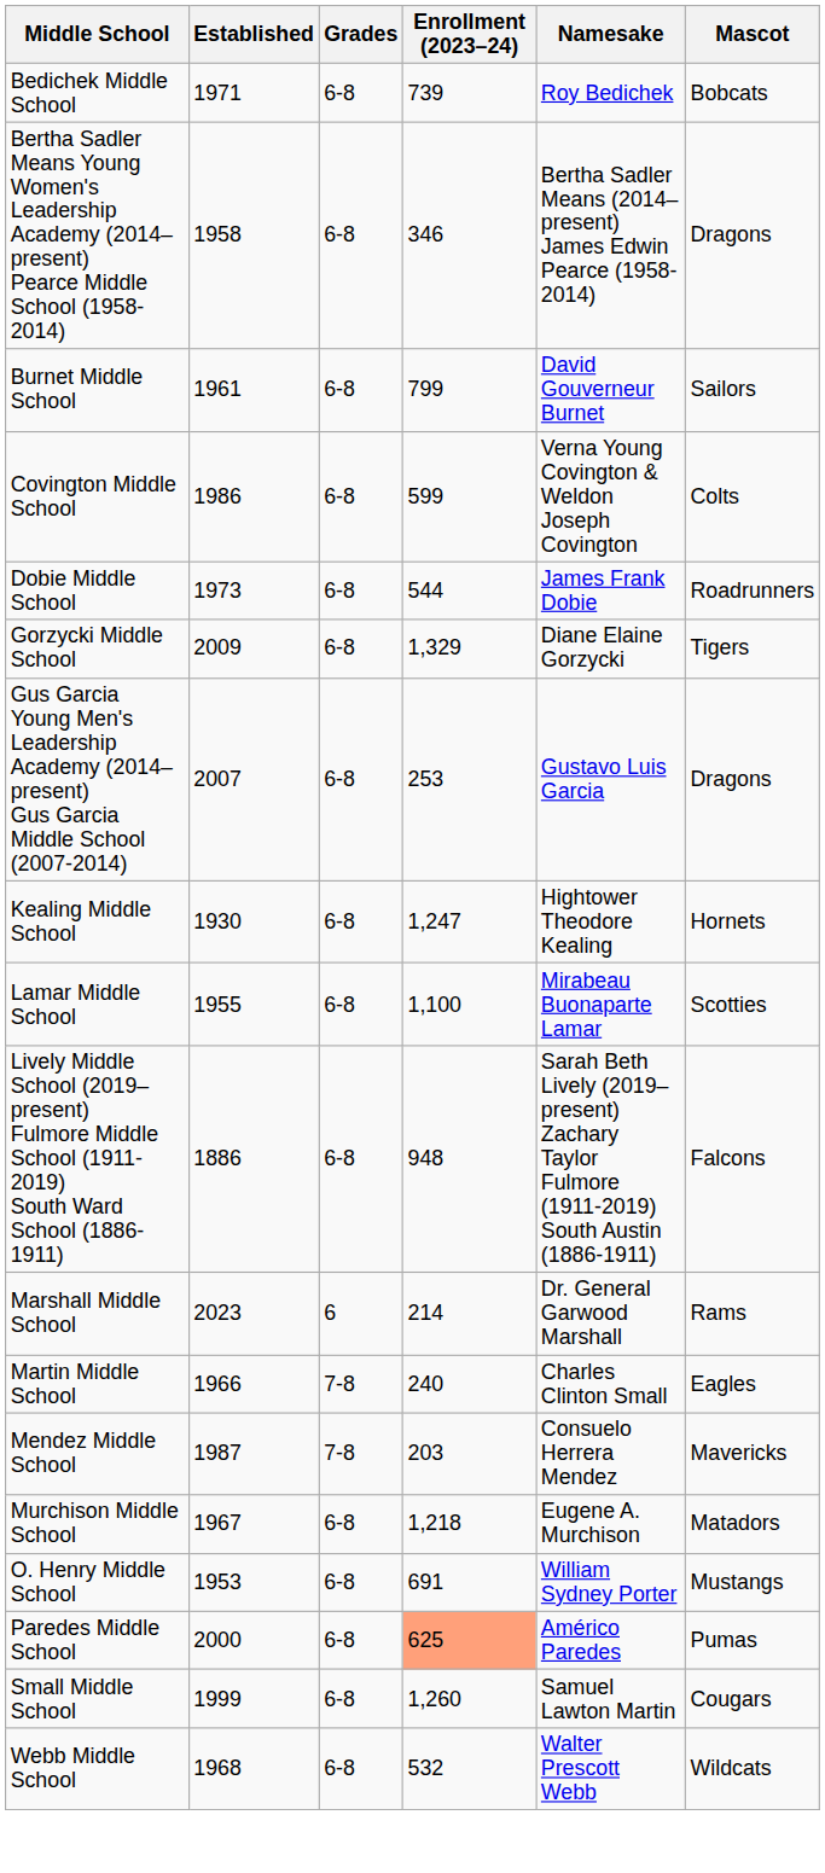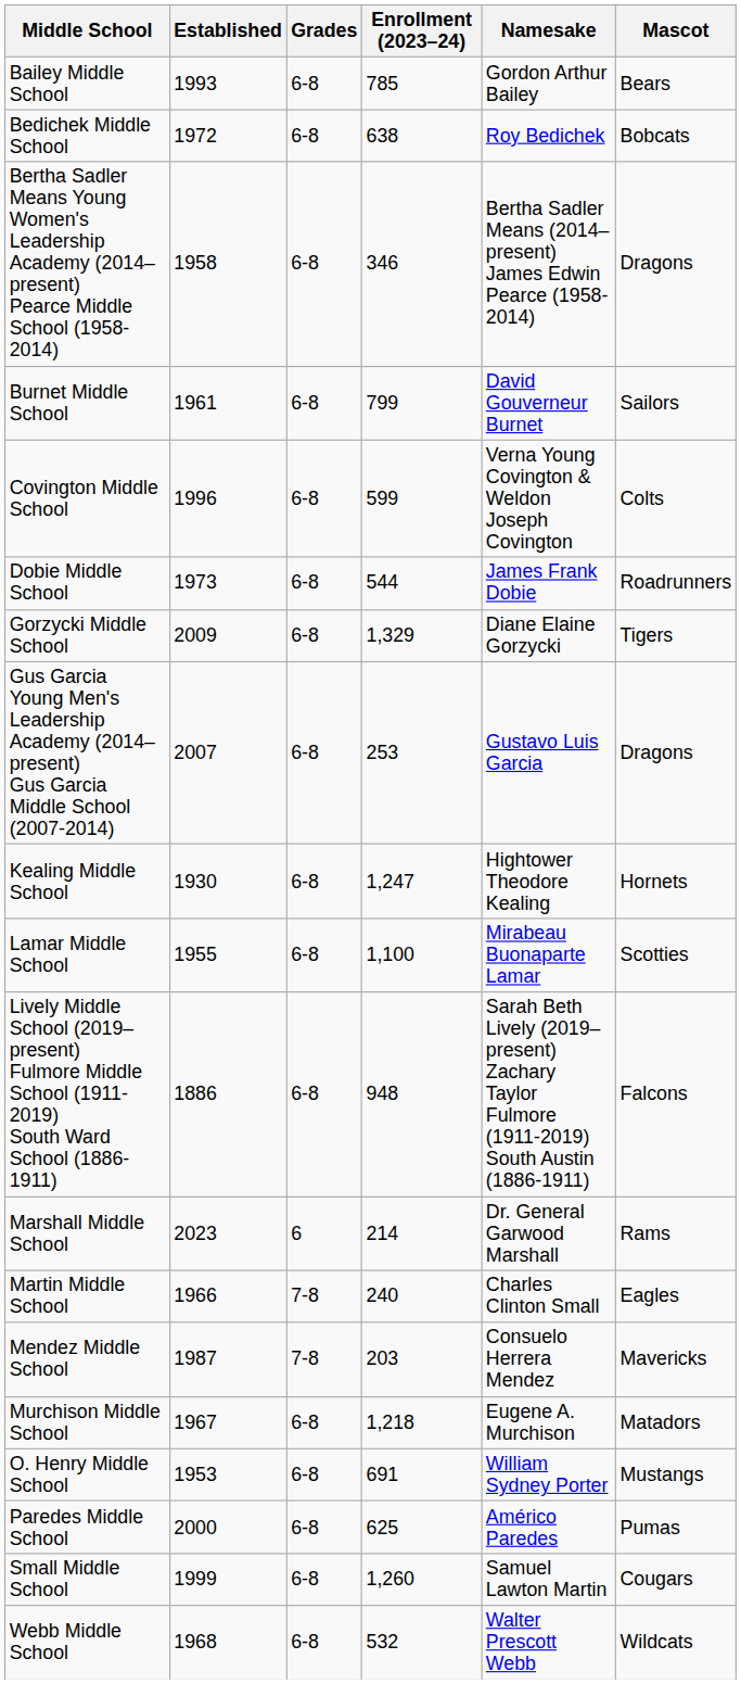 <table class="wikitable sortable">
 <tr>
 <th>Middle School</th>
 <th>Established</th>
 <th>Grades</th>
 <th>Enrollment (2023–24)</th>
 <th>Namesake</th>
 <th>Mascot</th>
 </tr>
 <tr>
+<td>Bailey Middle School</td>
+<td>1993</td>
+<td>6-8</td>
+<td>785</td>
+<td>Gordon Arthur Bailey</td>
+<td>Bears</td>
+</tr>
+<tr>
 <td>Bedichek Middle School</td>
-<td>1971</td>
+<td>1972</td>
 <td>6-8</td>
-<td>739</td>
+<td>638</td>
 <td><a href='#'>Roy Bedichek</a></td>
 <td>Bobcats</td>
 </tr>
 <tr>
 <td>Bertha Sadler Means Young Women's Leadership Academy (2014–present)<br>Pearce Middle School (1958-2014)</td>
 <td>1958</td>
 <td>6-8</td>
 <td>346</td>
 <td>Bertha Sadler Means (2014–present)<br>James Edwin Pearce (1958-2014)</td>
 <td>Dragons</td>
 </tr>
 <tr>
 <td>Burnet Middle School</td>
 <td>1961</td>
 <td>6-8</td>
 <td>799</td>
 <td><a href='#'>David Gouverneur Burnet</a></td>
 <td>Sailors</td>
 </tr>
 <tr>
 <td>Covington Middle School</td>
-<td>1986</td>
+<td>1996</td>
 <td>6-8</td>
 <td>599</td>
 <td>Verna Young Covington &<br>Weldon Joseph Covington</td>
 <td>Colts</td>
 </tr>
 <tr>
 <td>Dobie Middle School</td>
 <td>1973</td>
 <td>6-8</td>
 <td>544</td>
 <td><a href='#'>James Frank Dobie</a></td>
 <td>Roadrunners</td>
 </tr>
 <tr>
 <td>Gorzycki Middle School</td>
 <td>2009</td>
 <td>6-8</td>
 <td>1,329</td>
 <td>Diane Elaine Gorzycki</td>
 <td>Tigers</td>
 </tr>
 <tr>
 <td>Gus Garcia Young Men's Leadership Academy (2014–present)<br>Gus Garcia Middle School (2007-2014)</td>
 <td>2007</td>
 <td>6-8</td>
 <td>253</td>
 <td><a href='#'>Gustavo Luis Garcia</a></td>
 <td>Dragons</td>
 </tr>
 <tr>
 <td>Kealing Middle School</td>
 <td>1930</td>
 <td>6-8</td>
 <td>1,247</td>
 <td>Hightower Theodore Kealing</td>
 <td>Hornets</td>
 </tr>
 <tr>
 <td>Lamar Middle School</td>
 <td>1955</td>
 <td>6-8</td>
 <td>1,100</td>
 <td><a href='#'>Mirabeau Buonaparte Lamar</a></td>
 <td>Scotties</td>
 </tr>
 <tr>
 <td>Lively Middle School (2019–present)<br>Fulmore Middle School (1911-2019)<br>South Ward School (1886-1911)</td>
 <td>1886</td>
 <td>6-8</td>
 <td>948</td>
 <td>Sarah Beth Lively (2019–present)<br>Zachary Taylor Fulmore (1911-2019)<br>South Austin (1886-1911)</td>
 <td>Falcons</td>
 </tr>
 <tr>
 <td>Marshall Middle School</td>
 <td>2023</td>
 <td>6</td>
 <td>214</td>
 <td>Dr. General Garwood Marshall</td>
 <td>Rams</td>
 </tr>
 <tr>
 <td>Martin Middle School</td>
 <td>1966</td>
 <td>7-8</td>
 <td>240</td>
 <td>Charles Clinton Small</td>
 <td>Eagles</td>
 </tr>
 <tr>
 <td>Mendez Middle School</td>
 <td>1987</td>
 <td>7-8</td>
 <td>203</td>
 <td>Consuelo Herrera Mendez</td>
 <td>Mavericks</td>
 </tr>
 <tr>
 <td>Murchison Middle School</td>
 <td>1967</td>
 <td>6-8</td>
 <td>1,218</td>
 <td>Eugene A. Murchison</td>
 <td>Matadors</td>
 </tr>
 <tr>
 <td>O. Henry Middle School</td>
 <td>1953</td>
 <td>6-8</td>
 <td>691</td>
 <td><a href='#'>William Sydney Porter</a></td>
 <td>Mustangs</td>
 </tr>
 <tr>
 <td>Paredes Middle School</td>
 <td>2000</td>
 <td>6-8</td>
-<td style="background: lightsalmon;">625</td>
+<td>625</td>
 <td><a href='#'>Américo Paredes</a></td>
 <td>Pumas</td>
 </tr>
 <tr>
 <td>Small Middle School</td>
 <td>1999</td>
 <td>6-8</td>
 <td>1,260</td>
 <td>Samuel Lawton Martin</td>
 <td>Cougars</td>
 </tr>
 <tr>
 <td>Webb Middle School</td>
 <td>1968</td>
 <td>6-8</td>
 <td>532</td>
 <td><a href='#'>Walter Prescott Webb</a></td>
 <td>Wildcats</td>
 </tr>
 </table>
